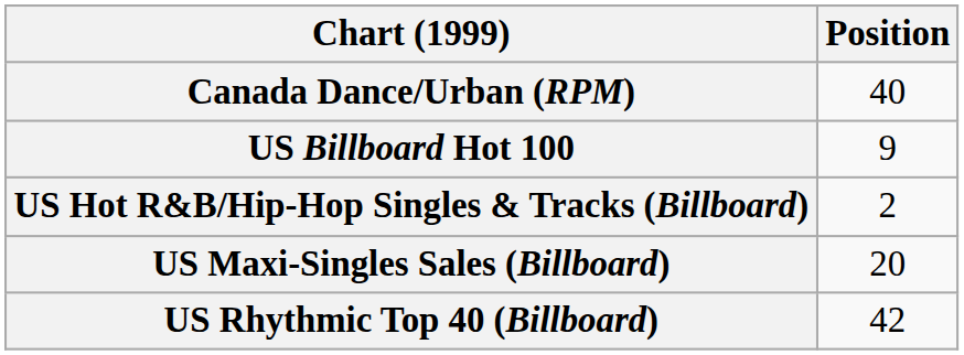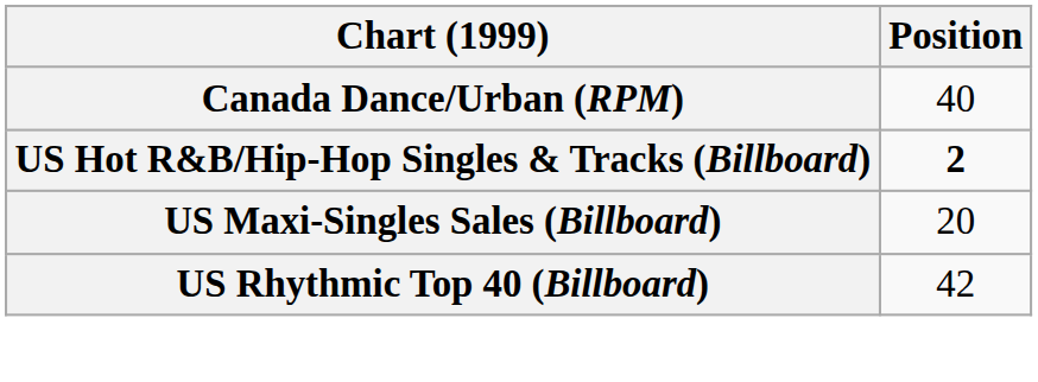 <table class="wikitable sortable plainrowheaders" style="text-align:center">
 <tr>
 <th>Chart (1999)</th>
 <th>Position</th>
 </tr>
 <tr>
 <th scope="row">Canada Dance/Urban (<em>RPM</em>)</th>
 <td>40</td>
 </tr>
 <tr>
-<th scope="row">US <em>Billboard</em> Hot 100</th>
-<td>9</td>
-</tr>
-<tr>
 <th scope="row">US Hot R&B/Hip-Hop Singles & Tracks (<em>Billboard</em>)</th>
-<td>2</td>
+<td><strong>2</strong></td>
 </tr>
 <tr>
 <th scope="row">US Maxi-Singles Sales (<em>Billboard</em>)</th>
 <td>20</td>
 </tr>
 <tr>
 <th scope="row">US Rhythmic Top 40 (<em>Billboard</em>)</th>
 <td>42</td>
 </tr>
 </table>
